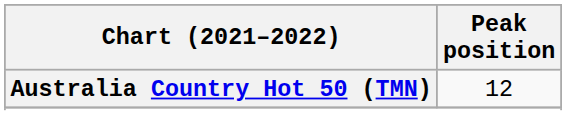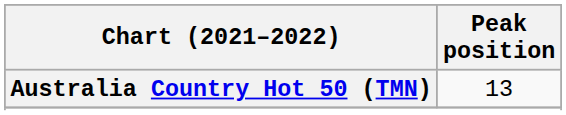 <table class="wikitable sortable plainrowheaders" style="text-align:center">
 <tr>
 <th scope="col">Chart (2021–2022)</th>
 <th scope="col">Peak<br>position</th>
 </tr>
 <tr>
 <th scope="row">Australia <a href='#'>Country Hot 50</a> (<a href='#'>TMN</a>)</th>
-<td>12</td>
+<td>13</td>
 </tr>
 <tr>
 </tr>
 <tr>
 </tr>
 <tr>
 </tr>
 <tr>
 </tr>
 <tr>
 </tr>
 <tr>
 </tr>
 </table>
